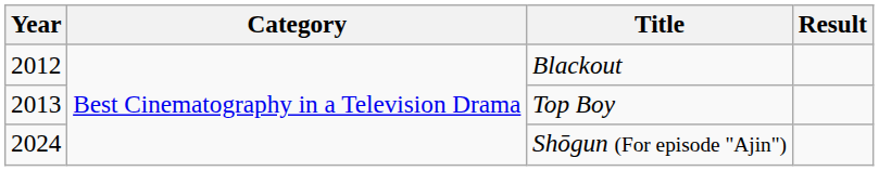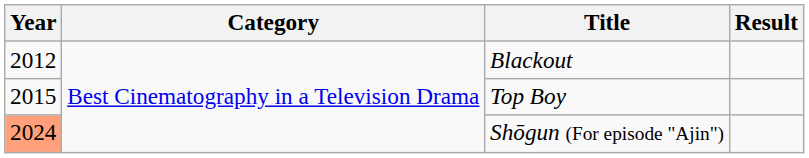 <table class="wikitable">
 <tr>
 <th>Year</th>
 <th>Category</th>
 <th>Title</th>
 <th>Result</th>
 </tr>
 <tr>
 <td>2012</td>
 <td rowspan=3><a href='#'>Best Cinematography in a Television Drama</a></td>
 <td><em>Blackout</em></td>
 <td></td>
 </tr>
 <tr>
-<td>2013</td>
+<td>2015</td>
 <td><em>Top Boy</em></td>
 <td></td>
 </tr>
 <tr>
-<td>2024</td>
+<td style="background: lightsalmon;">2024</td>
 <td><em>Shōgun</em> <small>(For episode "Ajin")</small></td>
 <td></td>
 </tr>
 </table>
